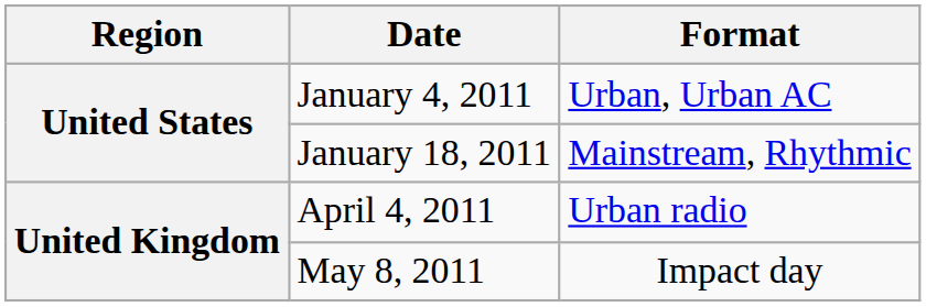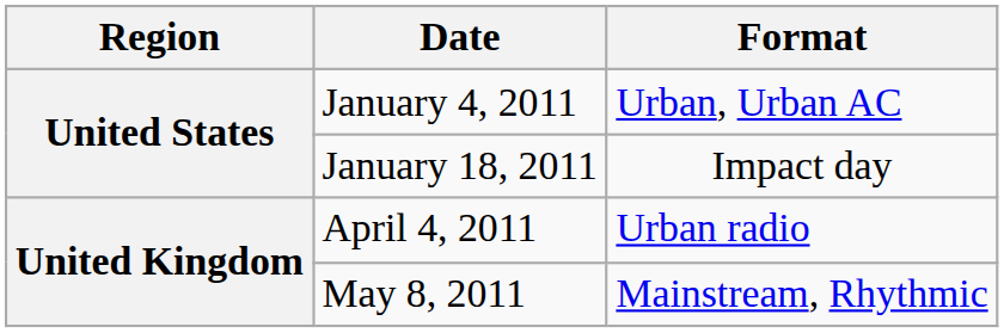 <table class="wikitable plainrowheaders">
 <tr>
 <th scope="col">Region</th>
 <th>Date</th>
 <th>Format</th>
 </tr>
 <tr>
 <th scope="row" rowspan="2">United States</th>
 <td>January 4, 2011</td>
 <td><a href='#'>Urban</a>, <a href='#'>Urban AC</a></td>
 </tr>
 <tr>
 <td>January 18, 2011</td>
-<td><a href='#'>Mainstream</a>, <a href='#'>Rhythmic</a></td>
+<td style="text-align:center;">Impact day</td>
 </tr>
 <tr>
 <th scope="row" rowspan="2">United Kingdom</th>
 <td>April 4, 2011</td>
 <td><a href='#'>Urban radio</a></td>
 </tr>
 <tr>
 <td>May 8, 2011</td>
-<td style="text-align:center;">Impact day</td>
+<td><a href='#'>Mainstream</a>, <a href='#'>Rhythmic</a></td>
 </tr>
 </table>
